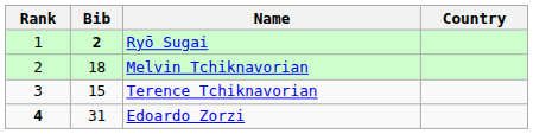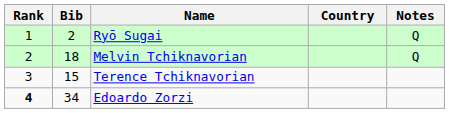 <table class="wikitable" style="text-align:center; width:450px">
 <tr>
 <th>Rank</th>
 <th>Bib</th>
 <th>Name</th>
 <th>Country</th>
+<th>Notes</th>
 </tr>
 <tr bgcolor=ccffcc>
 <td>1</td>
-<td><strong>2</strong></td>
+<td>2</td>
 <td align=left><a href='#'>Ryō Sugai</a></td>
 <td align=left></td>
+<td>Q</td>
 </tr>
 <tr bgcolor=ccffcc>
 <td>2</td>
 <td>18</td>
 <td align=left><a href='#'>Melvin Tchiknavorian</a></td>
 <td align=left></td>
+<td>Q</td>
 </tr>
 <tr>
 <td>3</td>
 <td>15</td>
 <td align=left><a href='#'>Terence Tchiknavorian</a></td>
 <td align=left></td>
+<td></td>
 </tr>
 <tr>
 <td><strong>4</strong></td>
-<td>31</td>
+<td>34</td>
 <td align=left><a href='#'>Edoardo Zorzi</a></td>
 <td align=left></td>
+<td></td>
 </tr>
 </table>
